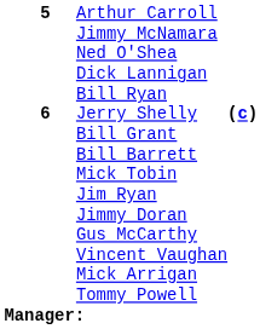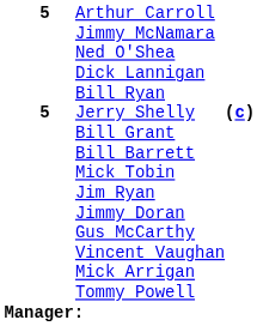 <table style="font-size:90%; margin:0.2em auto;" cellspacing="0" cellpadding="0">
 <tr>
 <th width="25"></th>
 <th width="25"></th>
 </tr>
 <tr>
 <td></td>
 <td><strong>5</strong></td>
 <td><a href='#'>Arthur Carroll</a></td>
 </tr>
 <tr>
 <td></td>
 <td><strong> </strong></td>
 <td><a href='#'>Jimmy McNamara</a></td>
 </tr>
 <tr>
 <td></td>
 <td><strong> </strong></td>
 <td><a href='#'>Ned O'Shea</a></td>
 </tr>
 <tr>
 <td></td>
 <td><strong> </strong></td>
 <td><a href='#'>Dick Lannigan</a></td>
 </tr>
 <tr>
 <td></td>
 <td><strong> </strong></td>
 <td><a href='#'>Bill Ryan</a></td>
 <td></td>
 <td></td>
 </tr>
 <tr>
 <td></td>
-<td><strong>6</strong></td>
+<td><strong>5</strong></td>
 <td><a href='#'>Jerry Shelly</a></td>
 <td></td>
 <td><strong>(<a href='#'>c</a>)</strong></td>
 </tr>
 <tr>
 <td></td>
 <td><strong> </strong></td>
 <td><a href='#'>Bill Grant</a></td>
 <td></td>
 <td></td>
 </tr>
 <tr>
 <td></td>
 <td><strong> </strong></td>
 <td><a href='#'>Bill Barrett</a></td>
 <td></td>
 <td></td>
 </tr>
 <tr>
 <td></td>
 <td><strong> </strong></td>
 <td><a href='#'>Mick Tobin</a></td>
 <td></td>
 <td></td>
 </tr>
 <tr>
 <td></td>
 <td><strong> </strong></td>
 <td><a href='#'>Jim Ryan</a></td>
 <td></td>
 <td></td>
 </tr>
 <tr>
 <td></td>
 <td><strong> </strong></td>
 <td><a href='#'>Jimmy Doran</a></td>
 <td></td>
 <td></td>
 </tr>
 <tr>
 <td></td>
 <td><strong> </strong></td>
 <td><a href='#'>Gus McCarthy</a></td>
 <td></td>
 <td></td>
 </tr>
 <tr>
 <td></td>
 <td><strong> </strong></td>
 <td><a href='#'>Vincent Vaughan</a></td>
 <td></td>
 <td></td>
 </tr>
 <tr>
 <td></td>
 <td><strong> </strong></td>
 <td><a href='#'>Mick Arrigan</a></td>
 <td></td>
 <td></td>
 </tr>
 <tr>
 <td></td>
 <td><strong> </strong></td>
 <td><a href='#'>Tommy Powell</a></td>
 <td></td>
 <td></td>
 </tr>
 <tr>
 <td colspan=3><strong>Manager:</strong></td>
 </tr>
 </table>
